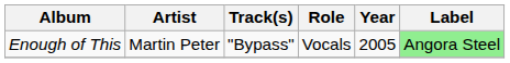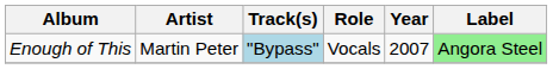 <table class="wikitable">
 <tr>
 <th>Album</th>
 <th>Artist</th>
 <th>Track(s)</th>
 <th>Role</th>
 <th>Year</th>
 <th>Label</th>
 </tr>
 <tr>
 <td><em>Enough of This</em></td>
 <td>Martin Peter</td>
-<td>"Bypass"</td>
+<td style="background: lightblue;">"Bypass"</td>
 <td>Vocals</td>
-<td>2005</td>
+<td>2007</td>
 <td style="background: lightgreen;">Angora Steel</td>
 </tr>
 <tr>
 </tr>
 </table>
